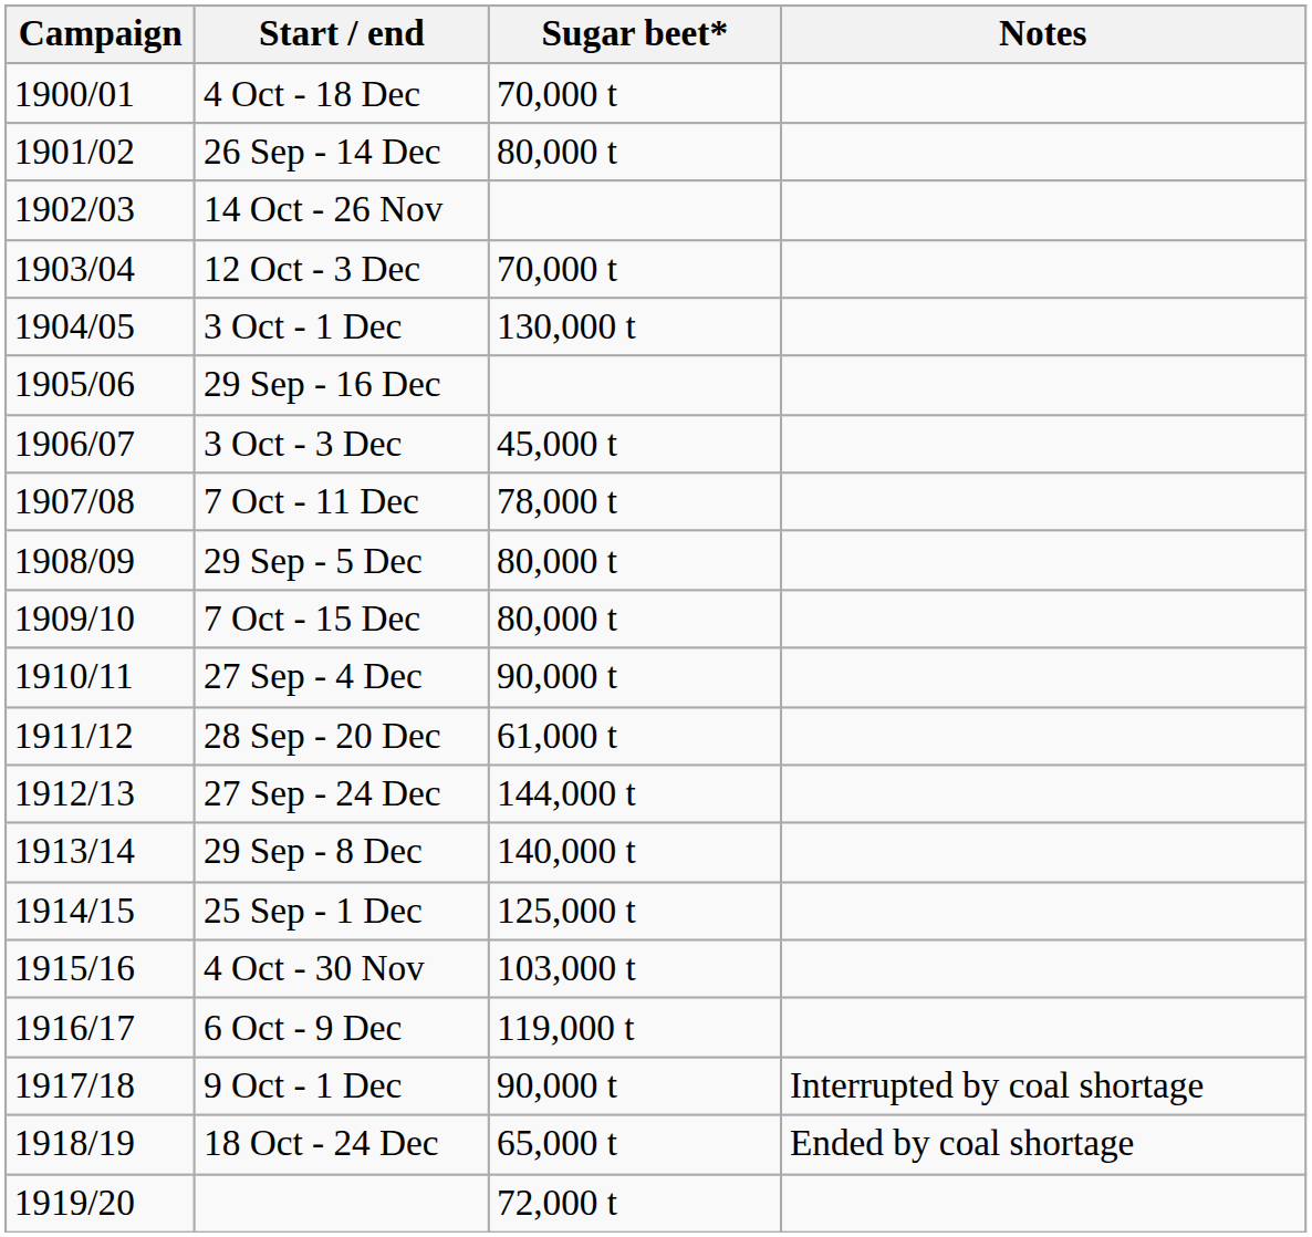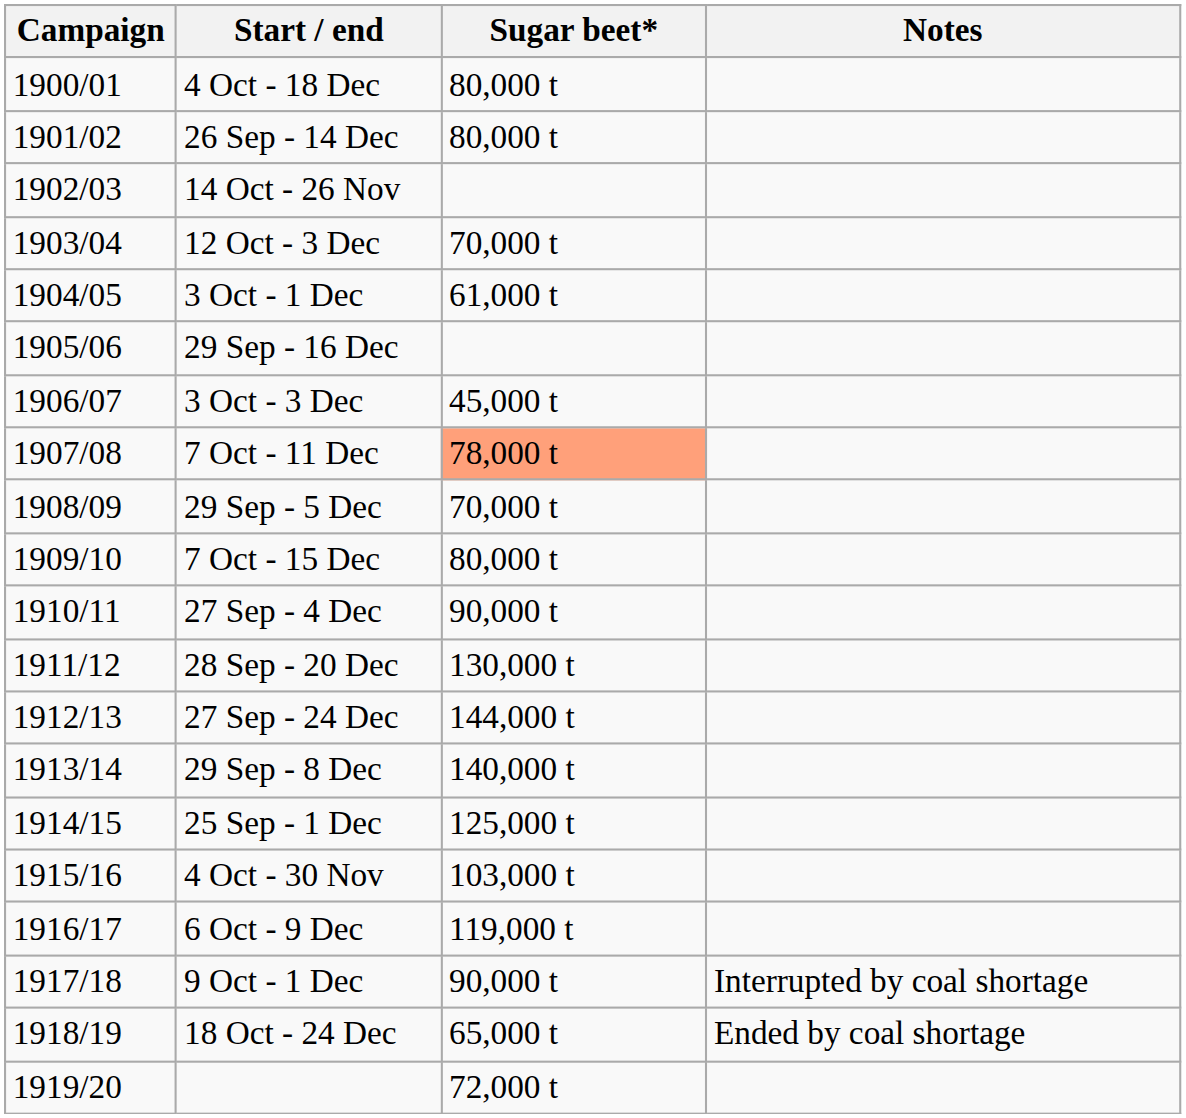 <table class="wikitable floatright">
 <tr>
 <th width="75">Campaign</th>
 <th width="120">Start / end</th>
 <th width="120">Sugar beet*</th>
 <th width="220">Notes</th>
 </tr>
 <tr>
 <td>1900/01</td>
 <td>4 Oct - 18 Dec</td>
-<td>70,000 t</td>
+<td>80,000 t</td>
 <td></td>
 </tr>
 <tr>
 <td>1901/02</td>
 <td>26 Sep - 14 Dec</td>
 <td>80,000 t</td>
 <td></td>
 </tr>
 <tr>
 <td>1902/03</td>
 <td>14 Oct - 26 Nov</td>
 <td></td>
 <td></td>
 </tr>
 <tr>
 <td>1903/04</td>
 <td>12 Oct - 3 Dec</td>
 <td>70,000 t</td>
 <td></td>
 </tr>
 <tr>
 <td>1904/05</td>
 <td>3 Oct - 1 Dec</td>
-<td>130,000 t</td>
+<td>61,000 t</td>
 <td></td>
 </tr>
 <tr>
 <td>1905/06</td>
 <td>29 Sep - 16 Dec</td>
 <td></td>
 <td></td>
 </tr>
 <tr>
 <td>1906/07</td>
 <td>3 Oct - 3 Dec</td>
 <td>45,000 t</td>
 <td></td>
 </tr>
 <tr>
 <td>1907/08</td>
 <td>7 Oct - 11 Dec</td>
-<td>78,000 t</td>
+<td style="background: lightsalmon;">78,000 t</td>
 <td></td>
 </tr>
 <tr>
 <td>1908/09</td>
 <td>29 Sep - 5 Dec</td>
-<td>80,000 t</td>
+<td>70,000 t</td>
 <td></td>
 </tr>
 <tr>
 <td>1909/10</td>
 <td>7 Oct - 15 Dec</td>
 <td>80,000 t</td>
 <td></td>
 </tr>
 <tr>
 <td>1910/11</td>
 <td>27 Sep - 4 Dec</td>
 <td>90,000 t</td>
 <td></td>
 </tr>
 <tr>
 <td>1911/12</td>
 <td>28 Sep - 20 Dec</td>
-<td>61,000 t</td>
+<td>130,000 t</td>
 <td></td>
 </tr>
 <tr>
 <td>1912/13</td>
 <td>27 Sep - 24 Dec</td>
 <td>144,000 t</td>
 <td></td>
 </tr>
 <tr>
 <td>1913/14</td>
 <td>29 Sep - 8 Dec</td>
 <td>140,000 t</td>
 <td></td>
 </tr>
 <tr>
 <td>1914/15</td>
 <td>25 Sep - 1 Dec</td>
 <td>125,000 t</td>
 <td></td>
 </tr>
 <tr>
 <td>1915/16</td>
 <td>4 Oct - 30 Nov</td>
 <td>103,000 t</td>
 <td></td>
 </tr>
 <tr>
 <td>1916/17</td>
 <td>6 Oct - 9 Dec</td>
 <td>119,000 t</td>
 <td></td>
 </tr>
 <tr>
 <td>1917/18</td>
 <td>9 Oct - 1 Dec</td>
 <td>90,000 t</td>
 <td>Interrupted by coal shortage</td>
 </tr>
 <tr>
 <td>1918/19</td>
 <td>18 Oct - 24 Dec</td>
 <td>65,000 t</td>
 <td>Ended by coal shortage</td>
 </tr>
 <tr>
 <td>1919/20</td>
 <td></td>
 <td>72,000 t</td>
 <td></td>
 </tr>
 </table>
